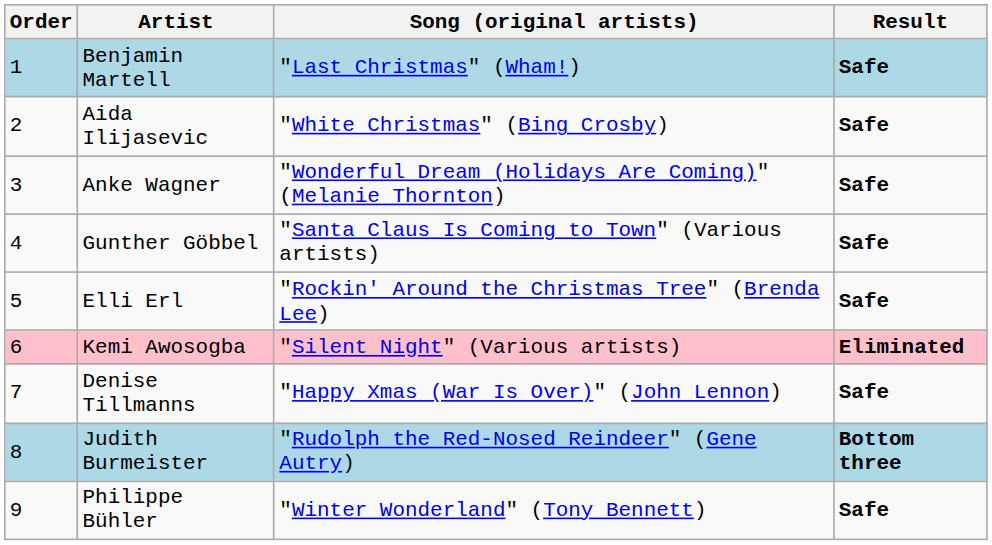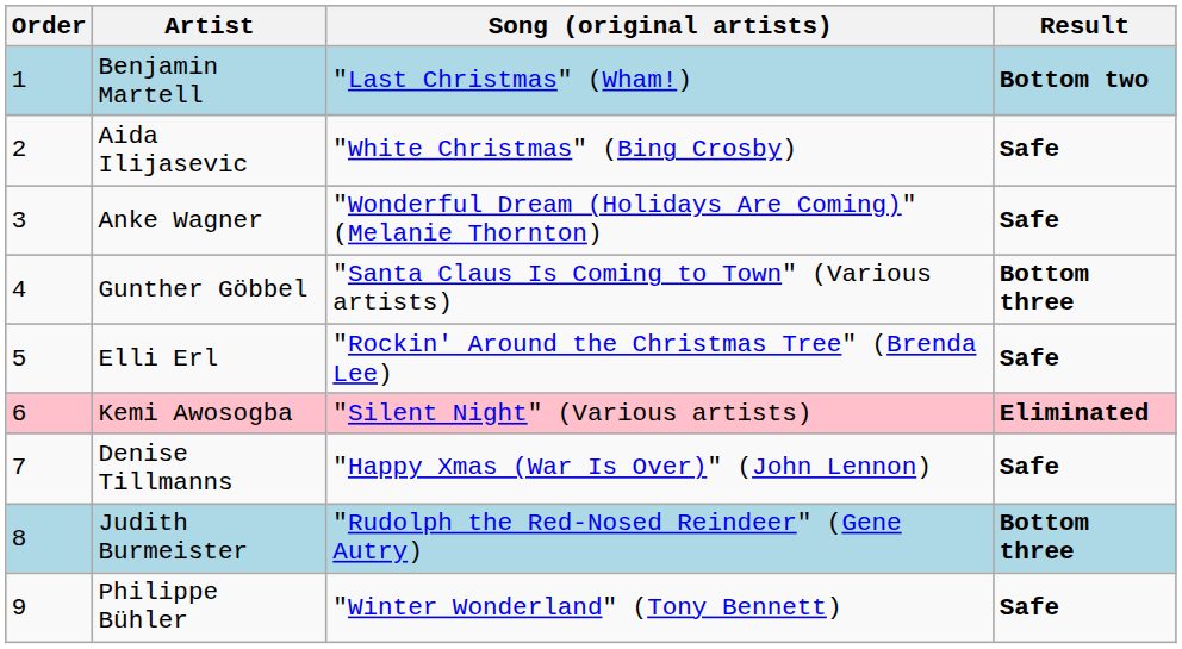 <table class=wikitable>
 <tr>
 <th>Order</th>
 <th>Artist</th>
 <th>Song (original artists)</th>
 <th>Result</th>
 </tr>
 <tr style="background:lightblue;">
 <td>1</td>
 <td>Benjamin Martell</td>
 <td>"<a href='#'>Last Christmas</a>" (<a href='#'>Wham!</a>)</td>
-<td><strong>Safe</strong></td>
+<td><strong>Bottom two</strong></td>
 </tr>
 <tr>
 <td>2</td>
 <td>Aida Ilijasevic</td>
 <td>"<a href='#'>White Christmas</a>" (<a href='#'>Bing Crosby</a>)</td>
 <td><strong>Safe</strong></td>
 </tr>
 <tr>
 <td>3</td>
 <td>Anke Wagner</td>
 <td>"<a href='#'>Wonderful Dream (Holidays Are Coming)</a>" (<a href='#'>Melanie Thornton</a>)</td>
 <td><strong>Safe</strong></td>
 </tr>
 <tr>
 <td>4</td>
 <td>Gunther Göbbel</td>
 <td>"<a href='#'>Santa Claus Is Coming to Town</a>" (Various artists)</td>
-<td><strong>Safe</strong></td>
+<td><strong>Bottom three</strong></td>
 </tr>
 <tr>
 <td>5</td>
 <td>Elli Erl</td>
 <td>"<a href='#'>Rockin' Around the Christmas Tree</a>" (<a href='#'>Brenda Lee</a>)</td>
 <td><strong>Safe</strong></td>
 </tr>
 <tr style="background:pink;">
 <td>6</td>
 <td>Kemi Awosogba</td>
 <td>"<a href='#'>Silent Night</a>" (Various artists)</td>
 <td><strong>Eliminated</strong></td>
 </tr>
 <tr>
 <td>7</td>
 <td>Denise Tillmanns</td>
 <td>"<a href='#'>Happy Xmas (War Is Over)</a>" (<a href='#'>John Lennon</a>)</td>
 <td><strong>Safe</strong></td>
 </tr>
 <tr style="background:lightblue;">
 <td>8</td>
 <td>Judith Burmeister</td>
 <td>"<a href='#'>Rudolph the Red-Nosed Reindeer</a>" (<a href='#'>Gene Autry</a>)</td>
 <td><strong>Bottom three</strong></td>
 </tr>
 <tr>
 <td>9</td>
 <td>Philippe Bühler</td>
 <td>"<a href='#'>Winter Wonderland</a>" (<a href='#'>Tony Bennett</a>)</td>
 <td><strong>Safe</strong></td>
 </tr>
 </table>
